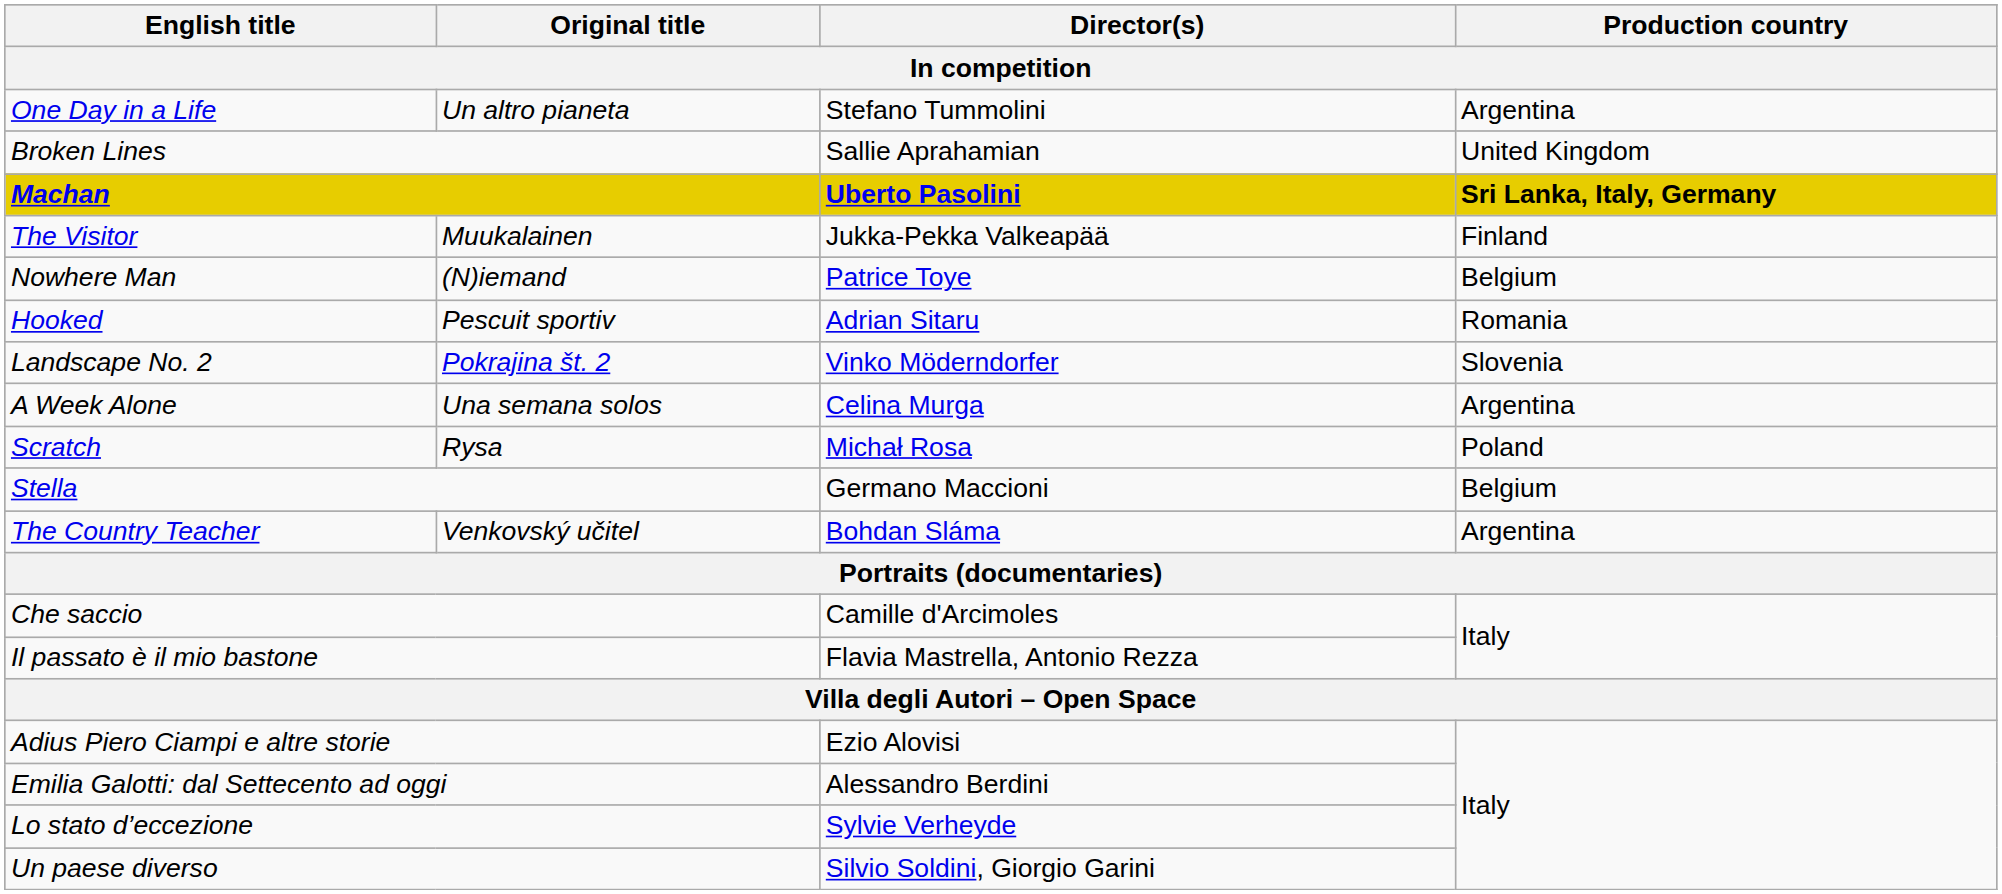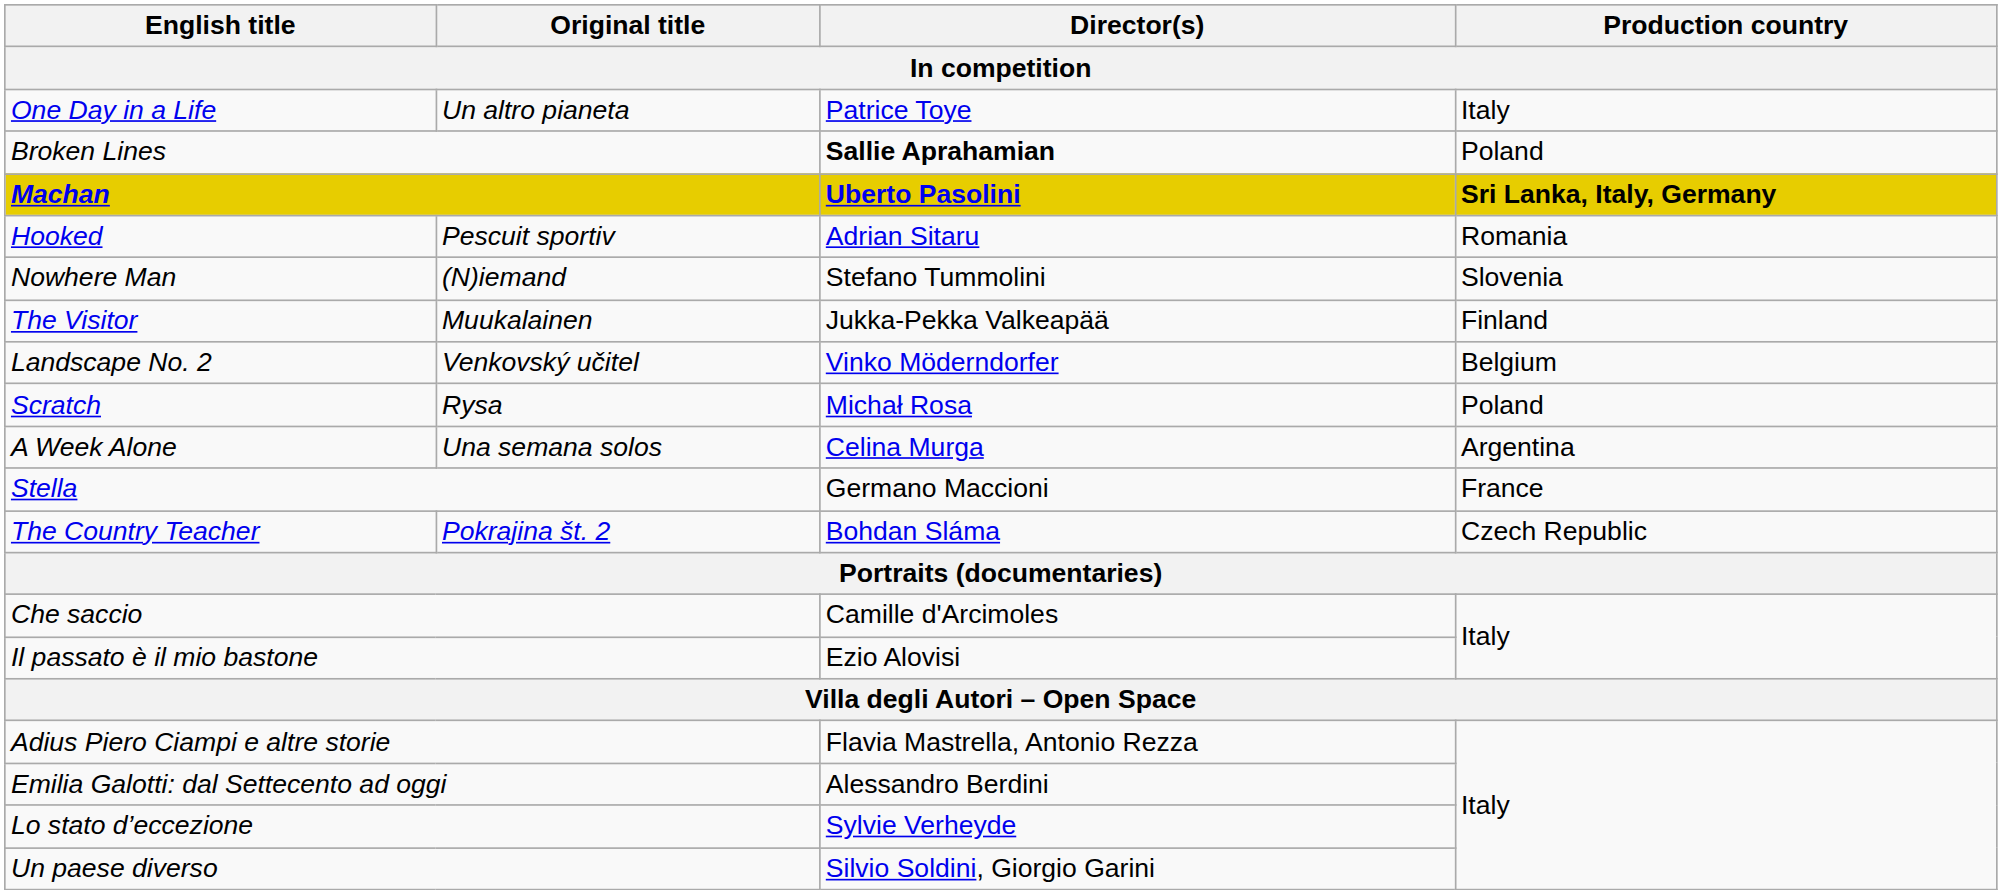 <table class="wikitable" style="width:95%; margin-bottom:0px">
 <tr>
 <th>English title</th>
 <th>Original title</th>
 <th>Director(s)</th>
 <th>Production country</th>
 </tr>
 <tr>
 <th colspan=4>In competition</th>
 </tr>
 <tr>
 <td><em><a href='#'>One Day in a Life</a></em></td>
 <td><em>Un altro pianeta</em></td>
-<td>Stefano Tummolini</td>
-<td>Argentina</td>
+<td><a href='#'>Patrice Toye</a></td>
+<td>Italy</td>
 </tr>
 <tr>
 <td colspan="2"><em>Broken Lines</em></td>
-<td>Sallie Aprahamian</td>
-<td>United Kingdom</td>
+<td><strong>Sallie Aprahamian</strong></td>
+<td>Poland</td>
 </tr>
 <tr style="background:#E7CD00;">
 <td colspan=2><em><a href='#'><strong>Machan</strong></a></em></td>
 <td><strong><a href='#'>Uberto Pasolini</a></strong></td>
 <td><strong>Sri Lanka, Italy, Germany</strong></td>
+</tr>
+<tr>
+<td><em><a href='#'>Hooked</a></em></td>
+<td><em>Pescuit sportiv</em></td>
+<td><a href='#'>Adrian Sitaru</a></td>
+<td>Romania</td>
+</tr>
+<tr>
+<td><em>Nowhere Man</em></td>
+<td><em>(N)iemand</em></td>
+<td>Stefano Tummolini</td>
+<td>Slovenia</td>
 </tr>
 <tr>
 <td><em><a href='#'>The Visitor</a></em></td>
 <td><em>Muukalainen</em></td>
 <td>Jukka-Pekka Valkeapää</td>
 <td>Finland</td>
 </tr>
 <tr>
-<td><em>Nowhere Man</em></td>
-<td><em>(N)iemand</em></td>
-<td><a href='#'>Patrice Toye</a></td>
+<td><em>Landscape No. 2</em></td>
+<td><em>Venkovský učitel</em></td>
+<td><a href='#'>Vinko Möderndorfer</a></td>
 <td>Belgium</td>
 </tr>
 <tr>
-<td><em><a href='#'>Hooked</a></em></td>
-<td><em>Pescuit sportiv</em></td>
-<td><a href='#'>Adrian Sitaru</a></td>
-<td>Romania</td>
-</tr>
-<tr>
-<td><em>Landscape No. 2</em></td>
-<td><em><a href='#'>Pokrajina št. 2</a></em></td>
-<td><a href='#'>Vinko Möderndorfer</a></td>
-<td>Slovenia</td>
+<td><em><a href='#'>Scratch</a></em></td>
+<td><em>Rysa</em></td>
+<td><a href='#'>Michał Rosa</a></td>
+<td>Poland</td>
 </tr>
 <tr>
 <td><em>A Week Alone</em></td>
 <td><em>Una semana solos</em></td>
 <td><a href='#'>Celina Murga</a></td>
 <td>Argentina</td>
 </tr>
 <tr>
-<td><em><a href='#'>Scratch</a></em></td>
-<td><em>Rysa</em></td>
-<td><a href='#'>Michał Rosa</a></td>
-<td>Poland</td>
-</tr>
-<tr>
 <td colspan=2><em><a href='#'>Stella</a></em></td>
 <td>Germano Maccioni</td>
-<td>Belgium</td>
+<td>France</td>
 </tr>
 <tr>
 <td><em><a href='#'>The Country Teacher</a></em></td>
-<td><em>Venkovský učitel</em></td>
+<td><em><a href='#'>Pokrajina št. 2</a></em></td>
 <td><a href='#'>Bohdan Sláma</a></td>
-<td>Argentina</td>
+<td>Czech Republic</td>
 </tr>
 <tr>
 <th colspan="4">Portraits (documentaries)</th>
 </tr>
 <tr>
 <td colspan="2"><em>Che saccio</em></td>
 <td>Camille d'Arcimoles</td>
 <td rowspan="2">Italy</td>
 </tr>
 <tr>
 <td colspan="2"><em>Il passato è il mio bastone</em></td>
-<td>Flavia Mastrella, Antonio Rezza</td>
+<td>Ezio Alovisi</td>
 </tr>
 <tr>
 <th colspan="4">Villa degli Autori – Open Space</th>
 </tr>
 <tr>
 <td colspan="2"><em>Adius Piero Ciampi e altre storie</em></td>
-<td>Ezio Alovisi</td>
+<td>Flavia Mastrella, Antonio Rezza</td>
 <td rowspan="4">Italy</td>
 </tr>
 <tr>
 <td colspan="2"><em>Emilia Galotti: dal Settecento ad oggi</em></td>
 <td>Alessandro Berdini</td>
 </tr>
 <tr>
 <td colspan="2"><em>Lo stato d’eccezione</em></td>
 <td><a href='#'>Sylvie Verheyde</a></td>
 </tr>
 <tr>
 <td colspan="2"><em>Un paese diverso</em></td>
 <td><a href='#'>Silvio Soldini</a>, Giorgio Garini</td>
 </tr>
 </table>
